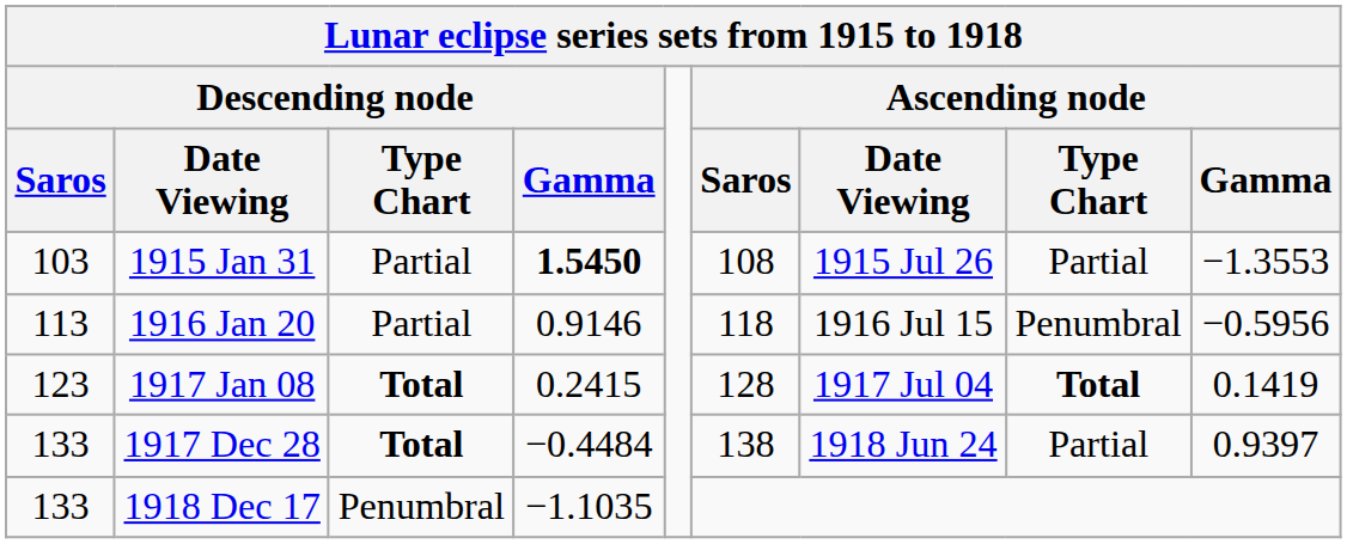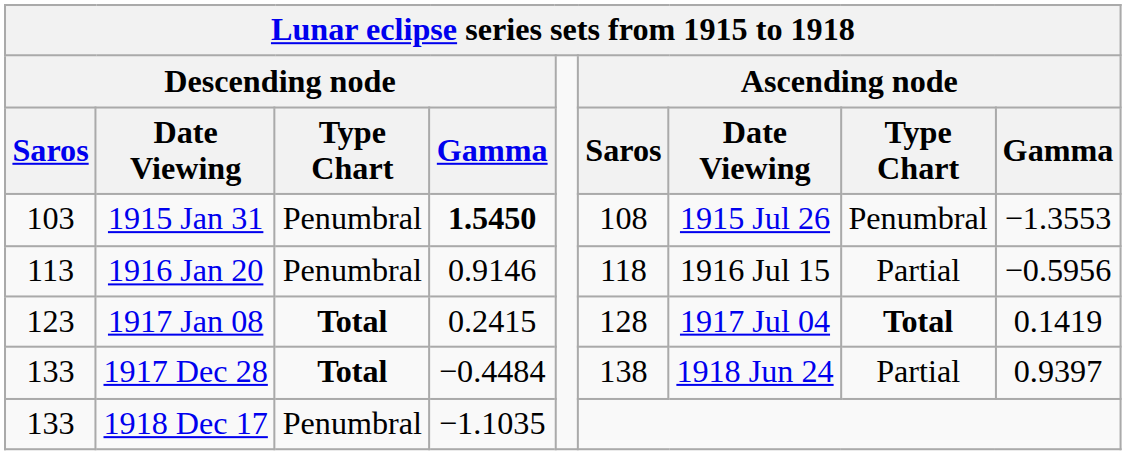 <table class="wikitable mw-collapsible mw-collapsed">
 <tr>
 <th class="nowrap" colspan="9"><a href='#'>Lunar eclipse</a> series sets from 1915 to 1918</th>
 </tr>
 <tr>
 <th scope="col" colspan="4">Descending node</th>
 <td rowspan="11"> </td>
 <th scope="col" colspan="4">Ascending node</th>
 </tr>
 <tr style="text-align: center;">
 <th scope="col"><a href='#'>Saros</a></th>
 <th scope="col">Date<br>Viewing</th>
 <th scope="col">Type<br>Chart</th>
 <th scope="col"><a href='#'>Gamma</a></th>
 <th scope="col">Saros</th>
 <th scope="col">Date<br>Viewing</th>
 <th scope="col">Type<br>Chart</th>
 <th scope="col">Gamma</th>
 </tr>
 <tr style="text-align: center;">
 <td>103</td>
 <td><a href='#'>1915 Jan 31</a><br></td>
-<td style="text-align:center;">Partial<br></td>
+<td style="text-align:center;">Penumbral<br></td>
 <td><strong>1.5450</strong></td>
 <td>108</td>
 <td><a href='#'>1915 Jul 26</a><br></td>
-<td style="text-align:center;">Partial<br></td>
+<td style="text-align:center;">Penumbral<br></td>
 <td>−1.3553</td>
 </tr>
 <tr style="text-align: center;">
 <td>113</td>
 <td><a href='#'>1916 Jan 20</a><br></td>
-<td style="text-align:center;">Partial<br></td>
+<td style="text-align:center;">Penumbral<br></td>
 <td>0.9146</td>
 <td>118</td>
 <td>1916 Jul 15<br></td>
-<td style="text-align:center;">Penumbral<br></td>
+<td style="text-align:center;">Partial<br></td>
 <td>−0.5956</td>
 </tr>
 <tr style="text-align: center;">
 <td>123</td>
 <td><a href='#'>1917 Jan 08</a><br></td>
 <td style="text-align:center;"><strong>Total</strong><br></td>
 <td>0.2415</td>
 <td>128</td>
 <td><a href='#'>1917 Jul 04</a><br></td>
 <td style="text-align:center;"><strong>Total</strong><br></td>
 <td>0.1419</td>
 </tr>
 <tr style="text-align: center;">
 <td>133</td>
 <td><a href='#'>1917 Dec 28</a><br></td>
 <td style="text-align:center;"><strong>Total</strong><br></td>
 <td>−0.4484</td>
 <td>138</td>
 <td><a href='#'>1918 Jun 24</a><br></td>
 <td style="text-align:center;">Partial<br></td>
 <td>0.9397</td>
 </tr>
 <tr style="text-align: center;">
 <td>133</td>
 <td><a href='#'>1918 Dec 17</a><br></td>
 <td style="text-align:center;">Penumbral<br></td>
 <td>−1.1035</td>
 </tr>
 </table>
